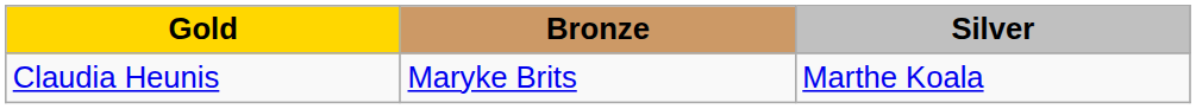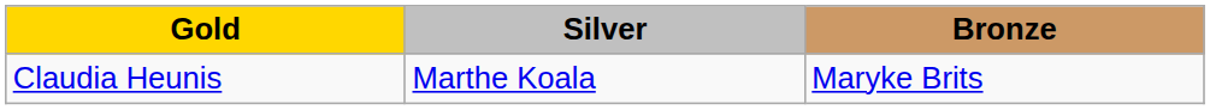 <table class="wikitable" style="text-align:left">
 <tr align="center">
 <td width=200 bgcolor=gold><strong>Gold</strong></td>
+<td width=200 bgcolor=silver><strong>Silver</strong></td>
 <td width=200 bgcolor=CC9966><strong>Bronze</strong></td>
-<td width=200 bgcolor=silver><strong>Silver</strong></td>
 </tr>
 <tr>
 <td><a href='#'>Claudia Heunis</a><br><em></em></td>
+<td><a href='#'>Marthe Koala</a><br><em></em></td>
 <td><a href='#'>Maryke Brits</a><br><em></em></td>
-<td><a href='#'>Marthe Koala</a><br><em></em></td>
 </tr>
 </table>
